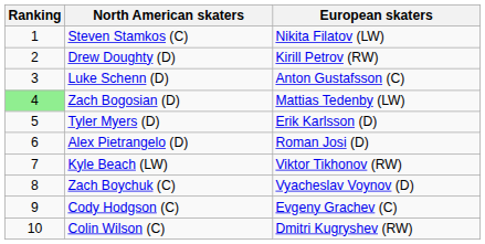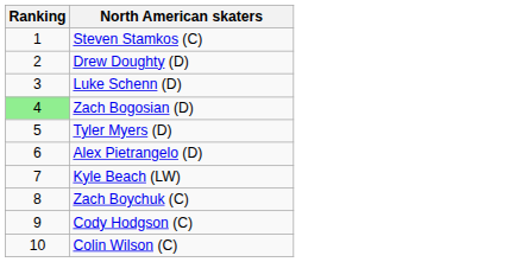 <table class=wikitable>
 <tr>
 <th style="width:4em;">Ranking</th>
 <th style="width:15em;">North American skaters</th>
-<th style="width:15em;">European skaters</th>
 </tr>
 <tr>
 <td style="text-align:center;">1</td>
 <td> <a href='#'>Steven Stamkos</a> (C)</td>
-<td> <a href='#'>Nikita Filatov</a> (LW)</td>
 </tr>
 <tr>
 <td style="text-align:center;">2</td>
 <td> <a href='#'>Drew Doughty</a> (D)</td>
-<td> <a href='#'>Kirill Petrov</a> (RW)</td>
 </tr>
 <tr>
 <td style="text-align:center;">3</td>
 <td> <a href='#'>Luke Schenn</a> (D)</td>
-<td> <a href='#'>Anton Gustafsson</a> (C)</td>
 </tr>
 <tr>
 <td style="background: lightgreen; text-align:center;">4</td>
 <td> <a href='#'>Zach Bogosian</a> (D)</td>
-<td> <a href='#'>Mattias Tedenby</a> (LW)</td>
 </tr>
 <tr>
 <td style="text-align:center;">5</td>
 <td> <a href='#'>Tyler Myers</a> (D)</td>
-<td> <a href='#'>Erik Karlsson</a> (D)</td>
 </tr>
 <tr>
 <td style="text-align:center;">6</td>
 <td> <a href='#'>Alex Pietrangelo</a> (D)</td>
-<td> <a href='#'>Roman Josi</a> (D)</td>
 </tr>
 <tr>
 <td style="text-align:center;">7</td>
 <td> <a href='#'>Kyle Beach</a> (LW)</td>
-<td> <a href='#'>Viktor Tikhonov</a> (RW)</td>
 </tr>
 <tr>
 <td style="text-align:center;">8</td>
 <td> <a href='#'>Zach Boychuk</a> (C)</td>
-<td> <a href='#'>Vyacheslav Voynov</a> (D)</td>
 </tr>
 <tr>
 <td style="text-align:center;">9</td>
 <td> <a href='#'>Cody Hodgson</a> (C)</td>
-<td> <a href='#'>Evgeny Grachev</a> (C)</td>
 </tr>
 <tr>
 <td style="text-align:center;">10</td>
 <td> <a href='#'>Colin Wilson</a> (C)</td>
-<td> <a href='#'>Dmitri Kugryshev</a> (RW)</td>
 </tr>
 </table>
